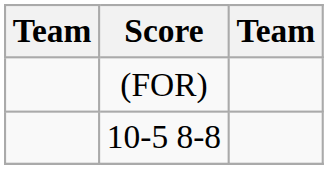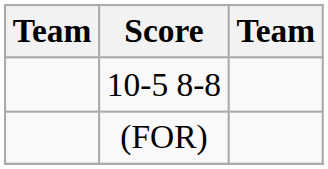 <table class=wikitable style="border:1px solid #AAAAAA;">
 <tr>
 <th>Team</th>
 <th>Score</th>
 <th>Team</th>
 </tr>
 <tr>
 <td><strong></strong></td>
-<td align="center">(FOR)</td>
+<td align="center">10-5 8-8</td>
 <td></td>
 </tr>
 <tr>
 <td><strong></strong></td>
-<td align="center">10-5 8-8</td>
+<td align="center">(FOR)</td>
 <td></td>
 </tr>
 <tr>
 </tr>
 </table>
